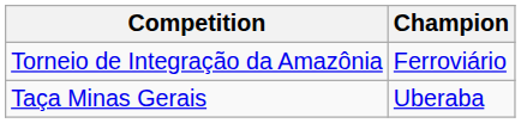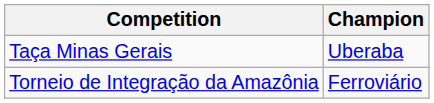 <table class="wikitable">
 <tr>
 <th>Competition</th>
 <th>Champion</th>
 </tr>
 <tr>
+<td><a href='#'>Taça Minas Gerais</a></td>
+<td><a href='#'>Uberaba</a></td>
+</tr>
+<tr>
 <td><a href='#'>Torneio de Integração da Amazônia</a></td>
 <td><a href='#'>Ferroviário</a></td>
 </tr>
-<tr>
-<td><a href='#'>Taça Minas Gerais</a></td>
-<td><a href='#'>Uberaba</a></td>
-</tr>
 </table>
